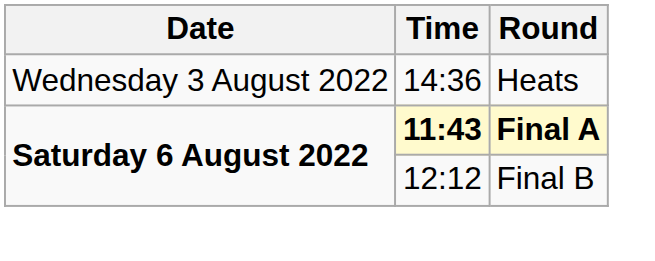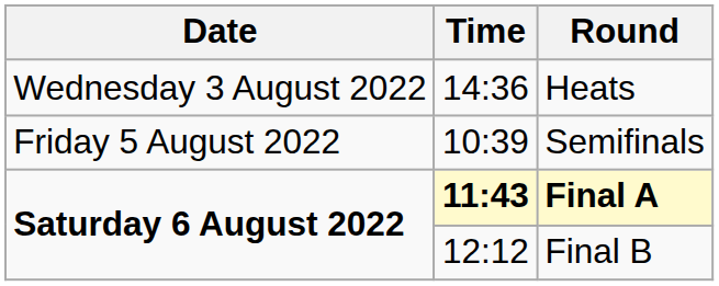 <table class="wikitable">
 <tr>
 <th>Date</th>
 <th>Time</th>
 <th>Round</th>
 </tr>
 <tr>
 <td>Wednesday 3 August 2022</td>
 <td>14:36</td>
 <td>Heats</td>
 </tr>
 <tr>
+<td>Friday 5 August 2022</td>
+<td>10:39</td>
+<td>Semifinals</td>
+</tr>
+<tr>
 <td rowspan=2><strong>Saturday 6 August 2022</strong></td>
 <td style=background:lemonchiffon><strong>11:43</strong></td>
 <td style=background:lemonchiffon><strong>Final A</strong></td>
 </tr>
 <tr>
 <td>12:12</td>
 <td>Final B</td>
 </tr>
 </table>
